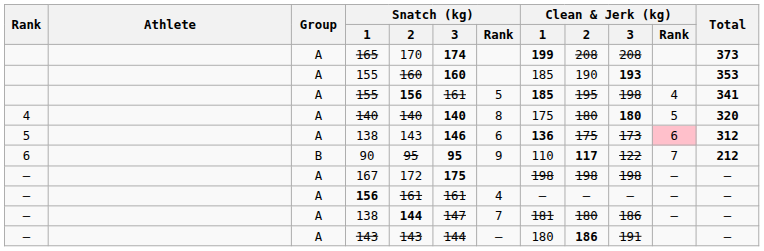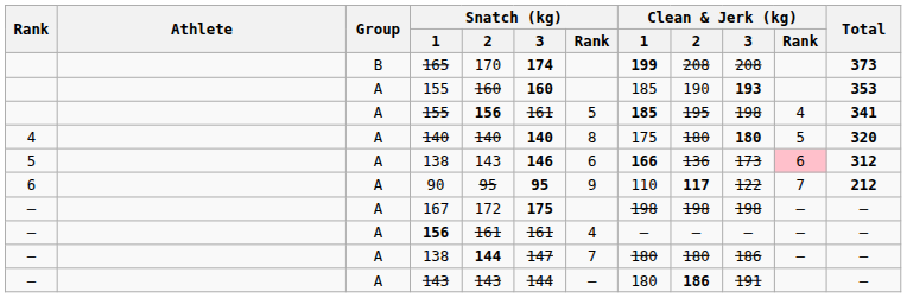 <table class = "wikitable" style="text-align:center;">
 <tr>
 <th rowspan=2 width=40>Rank</th>
 <th rowspan=2 width=250>Athlete</th>
 <th rowspan=2 width=50>Group</th>
 <th colspan=4>Snatch (kg)</th>
 <th colspan=4>Clean & Jerk (kg)</th>
 <th rowspan=2 width=60>Total</th>
 </tr>
 <tr |->
 <th width=40>1</th>
 <th width=40>2</th>
 <th width=40>3</th>
 <th width=40>Rank</th>
 <th width=40>1</th>
 <th width=40>2</th>
 <th width=40>3</th>
 <th width=40>Rank</th>
 </tr>
 <tr>
 <td></td>
 <td align=left></td>
-<td>A</td>
+<td>B</td>
 <td><s>165</s></td>
 <td>170</td>
 <td><strong>174</strong></td>
 <td></td>
 <td><strong>199</strong></td>
 <td><s>208</s></td>
 <td><s>208</s></td>
 <td></td>
 <td><strong>373</strong></td>
 </tr>
 <tr>
 <td></td>
 <td align=left></td>
 <td>A</td>
 <td>155</td>
 <td><s>160</s></td>
 <td><strong>160</strong></td>
 <td></td>
 <td>185</td>
 <td>190</td>
 <td><strong>193</strong></td>
 <td></td>
 <td><strong>353</strong></td>
 </tr>
 <tr>
 <td></td>
 <td align=left></td>
 <td>A</td>
 <td><s>155</s></td>
 <td><strong>156</strong></td>
 <td><s>161</s></td>
 <td>5</td>
 <td><strong>185</strong></td>
 <td><s>195</s></td>
 <td><s>198</s></td>
 <td>4</td>
 <td><strong>341</strong></td>
 </tr>
 <tr>
 <td>4</td>
 <td align=left></td>
 <td>A</td>
 <td><s>140</s></td>
 <td><s>140</s></td>
 <td><strong>140</strong></td>
 <td>8</td>
 <td>175</td>
 <td><s>180</s></td>
 <td><strong>180</strong></td>
 <td>5</td>
 <td><strong>320</strong></td>
 </tr>
 <tr>
 <td>5</td>
 <td align=left></td>
 <td>A</td>
 <td>138</td>
 <td>143</td>
 <td><strong>146</strong></td>
 <td>6</td>
-<td><strong>136</strong></td>
-<td><s>175</s></td>
+<td><strong>166</strong></td>
+<td><s>136</s></td>
 <td><s>173</s></td>
 <td style="background: pink;">6</td>
 <td><strong>312</strong></td>
 </tr>
 <tr>
 <td>6</td>
 <td align=left></td>
-<td>B</td>
+<td>A</td>
 <td>90</td>
 <td><s>95</s></td>
 <td><strong>95</strong></td>
 <td>9</td>
 <td>110</td>
 <td><strong>117</strong></td>
 <td><s>122</s></td>
 <td>7</td>
 <td><strong>212</strong></td>
 </tr>
 <tr>
 <td>—</td>
 <td align=left></td>
 <td>A</td>
 <td>167</td>
 <td>172</td>
 <td><strong>175</strong></td>
 <td></td>
 <td><s>198</s></td>
 <td><s>198</s></td>
 <td><s>198</s></td>
 <td>—</td>
 <td>—</td>
 </tr>
 <tr>
 <td>—</td>
 <td align=left></td>
 <td>A</td>
 <td><strong>156</strong></td>
 <td><s>161</s></td>
 <td><s>161</s></td>
 <td>4</td>
 <td>—</td>
 <td>—</td>
 <td>—</td>
 <td>—</td>
 <td>—</td>
 </tr>
 <tr>
 <td>—</td>
 <td align=left></td>
 <td>A</td>
 <td>138</td>
 <td><strong>144</strong></td>
 <td><s>147</s></td>
 <td>7</td>
-<td><s>181</s></td>
+<td><s>180</s></td>
 <td><s>180</s></td>
 <td><s>186</s></td>
 <td>—</td>
 <td>—</td>
 </tr>
 <tr>
 <td>—</td>
 <td align=left></td>
 <td>A</td>
 <td><s>143</s></td>
 <td><s>143</s></td>
 <td><s>144</s></td>
 <td>—</td>
 <td>180</td>
 <td><strong>186</strong></td>
 <td><s>191</s></td>
 <td></td>
 <td>—</td>
 </tr>
 </table>
